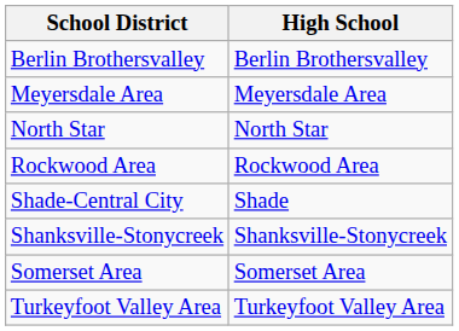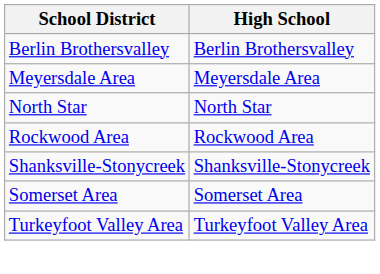 <table class="wikitable">
 <tr>
 <th>School District</th>
 <th>High School</th>
 </tr>
 <tr>
 <td><a href='#'>Berlin Brothersvalley</a></td>
 <td><a href='#'>Berlin Brothersvalley</a></td>
 </tr>
 <tr>
 <td><a href='#'>Meyersdale Area</a></td>
 <td><a href='#'>Meyersdale Area</a></td>
 </tr>
 <tr>
 <td><a href='#'>North Star</a></td>
 <td><a href='#'>North Star</a></td>
 </tr>
 <tr>
 <td><a href='#'>Rockwood Area</a></td>
 <td><a href='#'>Rockwood Area</a></td>
 </tr>
 <tr>
-<td><a href='#'>Shade-Central City</a></td>
-<td><a href='#'>Shade</a></td>
-</tr>
-<tr>
 <td><a href='#'>Shanksville-Stonycreek</a></td>
 <td><a href='#'>Shanksville-Stonycreek</a></td>
 </tr>
 <tr>
 <td><a href='#'>Somerset Area</a></td>
 <td><a href='#'>Somerset Area</a></td>
 </tr>
 <tr>
 <td><a href='#'>Turkeyfoot Valley Area</a></td>
 <td><a href='#'>Turkeyfoot Valley Area</a></td>
 </tr>
 </table>
